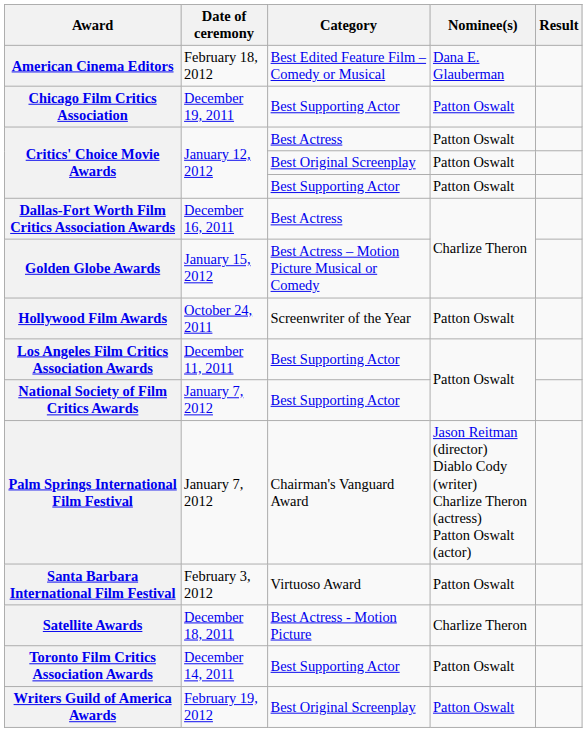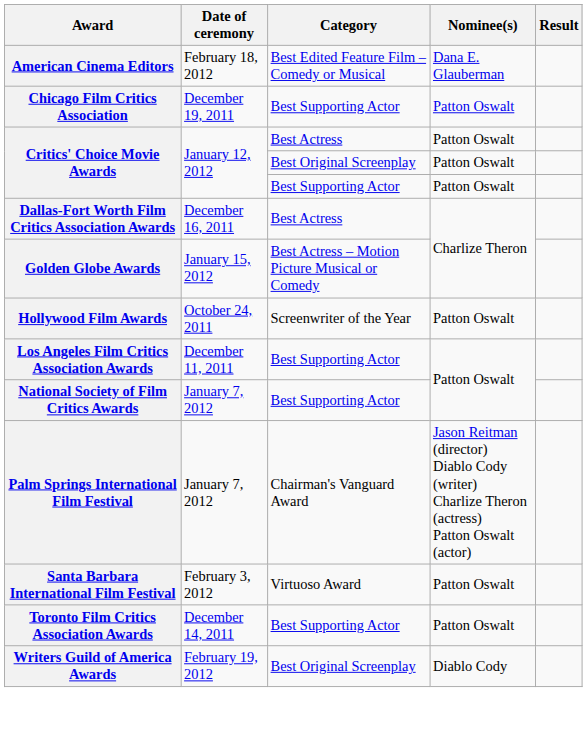 <table class="wikitable plainrowheaders" style="font-size: 95%;">
 <tr style="background:#ccc; text-align:center;">
 <th scope="col">Award</th>
 <th scope="col">Date of ceremony</th>
 <th scope="col">Category</th>
 <th scope="col">Nominee(s)</th>
 <th scope="col">Result</th>
 </tr>
 <tr>
 <th scope="row"><a href='#'>American Cinema Editors</a></th>
 <td>February 18, 2012</td>
 <td><a href='#'>Best Edited Feature Film – Comedy or Musical</a></td>
 <td><a href='#'>Dana E. Glauberman</a></td>
 <td></td>
 </tr>
 <tr>
 <th scope="row"><a href='#'>Chicago Film Critics Association</a></th>
 <td><a href='#'>December 19, 2011</a></td>
 <td><a href='#'>Best Supporting Actor</a></td>
 <td><a href='#'>Patton Oswalt</a></td>
 <td></td>
 </tr>
 <tr>
 <th scope="row" rowspan="3"><a href='#'>Critics' Choice Movie Awards</a></th>
 <td rowspan="3"><a href='#'>January 12, 2012</a></td>
 <td><a href='#'>Best Actress</a></td>
 <td>Patton Oswalt</td>
 <td></td>
 </tr>
 <tr>
 <td><a href='#'>Best Original Screenplay</a></td>
 <td>Patton Oswalt</td>
 <td></td>
 </tr>
 <tr>
 <td><a href='#'>Best Supporting Actor</a></td>
 <td>Patton Oswalt</td>
 <td></td>
 </tr>
 <tr>
 <th scope="row"><a href='#'>Dallas-Fort Worth Film Critics Association Awards</a></th>
 <td><a href='#'>December 16, 2011</a></td>
 <td><a href='#'>Best Actress</a></td>
 <td rowspan="2">Charlize Theron</td>
 <td></td>
 </tr>
 <tr>
 <th scope="row"><a href='#'>Golden Globe Awards</a></th>
 <td><a href='#'>January 15, 2012</a></td>
 <td><a href='#'>Best Actress – Motion Picture Musical or Comedy</a></td>
 <td></td>
 </tr>
 <tr>
 <th scope="row"><a href='#'>Hollywood Film Awards</a></th>
 <td><a href='#'>October 24, 2011</a></td>
 <td>Screenwriter of the Year</td>
 <td>Patton Oswalt</td>
 <td></td>
 </tr>
 <tr>
 <th scope="row"><a href='#'>Los Angeles Film Critics Association Awards</a></th>
 <td><a href='#'>December 11, 2011</a></td>
 <td><a href='#'>Best Supporting Actor</a></td>
 <td rowspan="2">Patton Oswalt</td>
 <td></td>
 </tr>
 <tr>
 <th scope="row"><a href='#'>National Society of Film Critics Awards</a></th>
 <td><a href='#'>January 7, 2012</a></td>
 <td><a href='#'>Best Supporting Actor</a></td>
 <td></td>
 </tr>
 <tr>
 <th scope="row"><a href='#'>Palm Springs International Film Festival</a></th>
 <td>January 7, 2012</td>
 <td>Chairman's Vanguard Award</td>
 <td><a href='#'>Jason Reitman</a> (director)<br>Diablo Cody (writer)<br>Charlize Theron (actress)<br>Patton Oswalt (actor)</td>
 <td></td>
 </tr>
 <tr>
 <th scope="row"><a href='#'>Santa Barbara International Film Festival</a></th>
 <td>February 3, 2012</td>
 <td>Virtuoso Award</td>
 <td>Patton Oswalt</td>
 <td></td>
 </tr>
 <tr>
-<th scope="row"><a href='#'>Satellite Awards</a></th>
-<td><a href='#'>December 18, 2011</a></td>
-<td><a href='#'>Best Actress - Motion Picture</a></td>
-<td>Charlize Theron</td>
-<td></td>
-</tr>
-<tr>
 <th scope="row"><a href='#'>Toronto Film Critics Association Awards</a></th>
 <td><a href='#'>December 14, 2011</a></td>
 <td><a href='#'>Best Supporting Actor</a></td>
 <td>Patton Oswalt</td>
 <td></td>
 </tr>
 <tr>
 <th scope="row"><a href='#'>Writers Guild of America Awards</a></th>
 <td><a href='#'>February 19, 2012</a></td>
 <td><a href='#'>Best Original Screenplay</a></td>
-<td><a href='#'>Patton Oswalt</a></td>
+<td>Diablo Cody</td>
 <td></td>
 </tr>
 </table>
